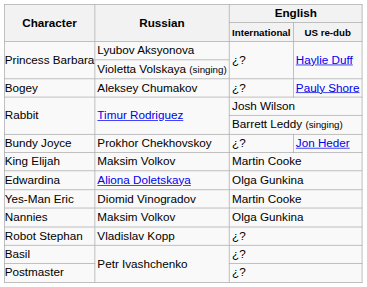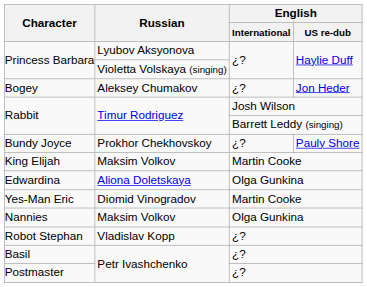 <table class="wikitable mw-collapsible">
 <tr>
 <th rowspan="2">Character</th>
 <th rowspan="2">Russian</th>
 <th colspan="2">English</th>
 </tr>
 <tr>
 <th><small>International</small></th>
 <th><small>US re-dub</small></th>
 </tr>
 <tr>
 <td rowspan="2" style="padding:0;">Princess Barbara</td>
 <td>Lyubov Aksyonova</td>
 <td rowspan="2">¿?</td>
 <td rowspan="2"><a href='#'>Haylie Duff</a></td>
 </tr>
 <tr>
 <td>Violetta Volskaya <small>(singing)</small></td>
 </tr>
 <tr>
 <td style="padding:0;">Bogey</td>
 <td>Aleksey Chumakov</td>
 <td>¿?</td>
-<td><a href='#'>Pauly Shore</a></td>
+<td><a href='#'>Jon Heder</a></td>
 </tr>
 <tr>
 <td rowspan="2" style="padding:0;">Rabbit</td>
 <td rowspan="2"><a href='#'>Timur Rodriguez</a></td>
 <td colspan="2">Josh Wilson</td>
 </tr>
 <tr>
 <td colspan="2">Barrett Leddy <small>(singing)</small></td>
 </tr>
 <tr>
 <td style="padding:0;">Bundy Joyce</td>
 <td>Prokhor Chekhovskoy</td>
 <td>¿?</td>
-<td><a href='#'>Jon Heder</a></td>
+<td><a href='#'>Pauly Shore</a></td>
 </tr>
 <tr>
 <td style="padding:0;">King Elijah</td>
 <td>Maksim Volkov</td>
 <td colspan="2">Martin Cooke</td>
 </tr>
 <tr>
 <td style="padding:0;">Edwardina</td>
 <td><a href='#'>Aliona Doletskaya</a></td>
 <td colspan="2">Olga Gunkina</td>
 </tr>
 <tr>
 <td style="padding:0;">Yes-Man Eric</td>
 <td>Diomid Vinogradov</td>
 <td colspan="2">Martin Cooke</td>
 </tr>
 <tr>
 <td style="padding:0;">Nannies</td>
 <td>Maksim Volkov</td>
 <td colspan="2">Olga Gunkina</td>
 </tr>
 <tr>
 <td style="padding:0;">Robot Stephan</td>
 <td>Vladislav Kopp</td>
 <td colspan="2">¿?</td>
 </tr>
 <tr>
 <td style="padding:0;">Basil</td>
 <td rowspan="2">Petr Ivashchenko</td>
 <td colspan="2">¿?</td>
 </tr>
 <tr>
 <td style="padding:0;">Postmaster</td>
 <td colspan="2">¿?</td>
 </tr>
 </table>
